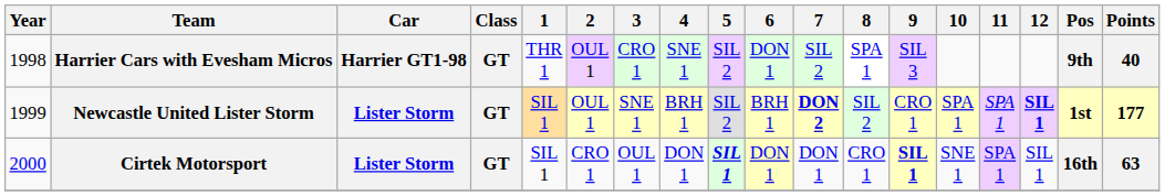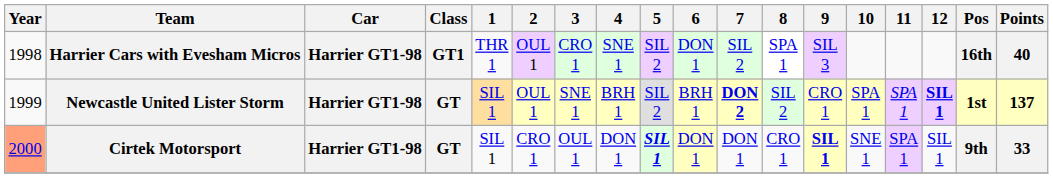 <table class="wikitable" style="text-align:center; font-size:85%">
 <tr>
 <th>Year</th>
 <th>Team</th>
 <th>Car</th>
 <th>Class</th>
 <th>1</th>
 <th>2</th>
 <th>3</th>
 <th>4</th>
 <th>5</th>
 <th>6</th>
 <th>7</th>
 <th>8</th>
 <th>9</th>
 <th>10</th>
 <th>11</th>
 <th>12</th>
 <th>Pos</th>
 <th>Points</th>
 </tr>
 <tr>
 <td>1998</td>
 <th>Harrier Cars with Evesham Micros</th>
 <th>Harrier GT1-98</th>
-<th>GT</th>
+<th>GT1</th>
 <td style="background:#;"><a href='#'>THR<br>1</a></td>
 <td style="background:#EFCFFF;"><a href='#'>OUL</a><br>1<br></td>
 <td style="background:#DFFFDF;"><a href='#'>CRO</a> <a href='#'><br>1</a><br></td>
 <td style="background:#DFFFDF;"><a href='#'>SNE</a> <a href='#'><br>1</a><br></td>
 <td style="background:#EFCFFF;"><a href='#'>SIL<br>2</a><br></td>
 <td style="background:#DFFFDF;"><a href='#'>DON</a> <a href='#'><br>1</a><br></td>
 <td style="background:#DFFFDF;"><a href='#'>SIL</a><br><a href='#'>2</a><br></td>
 <td style="background:#FFFFFF;"><a href='#'>SPA<br>1</a><br></td>
 <td style="background:#EFCFFF;"><a href='#'>SIL<br>3</a><br></td>
 <td style="background:#;"></td>
 <td style="background:#;"></td>
 <td style="background:#;"></td>
-<th>9th</th>
+<th>16th</th>
 <th>40</th>
 </tr>
 <tr>
 <td>1999</td>
 <th>Newcastle United Lister Storm</th>
-<th><a href='#'>Lister Storm</a></th>
+<th>Harrier GT1-98</th>
 <th>GT</th>
 <td style="background:#FFDF9F;"><a href='#'>SIL<br>1</a><br></td>
 <td style="background:#FFFFBF;"><a href='#'>OUL<br>1</a><br></td>
 <td style="background:#FFFFBF;"><a href='#'>SNE<br>1</a><br></td>
 <td style="background:#FFFFBF;"><a href='#'>BRH<br>1</a><br></td>
 <td style="background:#DFDFDF;"><a href='#'>SIL<br>2</a><br></td>
 <td style="background:#FFFFBF;"><a href='#'>BRH<br>1</a><br></td>
 <td style="background:#FFFFBF;"><a href='#'><strong>DON<br>2</strong></a><br></td>
 <td style="background:#DFFFDF;"><a href='#'>SIL<br>2</a><br></td>
 <td style="background:#FFFFBF;"><a href='#'>CRO<br>1</a><br></td>
 <td style="background:#FFFFBF;"><a href='#'>SPA<br>1</a><br></td>
 <td style="background:#EFCFFF;"><a href='#'><em>SPA<br>1</em></a><br></td>
 <td style="background:#EFCFFF;"><a href='#'><strong>SIL<br>1</strong></a><br></td>
 <th style="background:#FFFFBF;">1st</th>
-<th style="background:#FFFFBF;">177</th>
+<th style="background:#FFFFBF;">137</th>
 </tr>
 <tr>
-<td><a href='#'>2000</a></td>
+<td style="background: lightsalmon;"><a href='#'>2000</a></td>
 <th>Cirtek Motorsport</th>
-<th><a href='#'>Lister Storm</a></th>
+<th>Harrier GT1-98</th>
 <th>GT</th>
 <td style="background:#;"><a href='#'>SIL</a><br>1<br></td>
 <td style="background:#;"><a href='#'>CRO<br>1</a></td>
 <td style="background:#;"><a href='#'>OUL<br>1</a></td>
 <td style="background:#;"><a href='#'>DON<br>1</a></td>
 <td style="background:#DFFFDF;"><strong><em><a href='#'>SIL<br>1</a></em></strong><br></td>
 <td style="background:#FFFFBF;"><a href='#'>DON<br>1</a><br></td>
 <td style="background:#;"><a href='#'>DON<br>1</a></td>
 <td style="background:#;"><a href='#'>CRO<br>1</a></td>
 <td style="background:#FFFFBF;"><strong><a href='#'>SIL<br>1</a></strong><br></td>
 <td style="background:#;"><a href='#'>SNE<br>1</a></td>
 <td style="background:#EFCFFF;"><a href='#'>SPA<br>1</a><br></td>
 <td style="background:#;"><a href='#'>SIL<br>1</a></td>
-<th>16th</th>
-<th>63</th>
+<th>9th</th>
+<th>33</th>
 </tr>
 <tr>
 </tr>
 </table>
